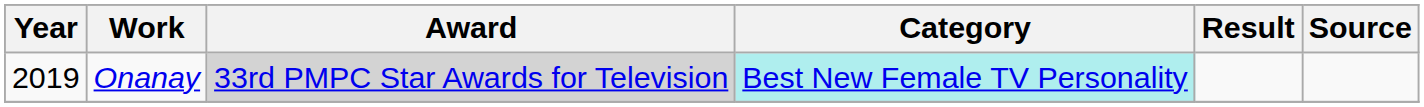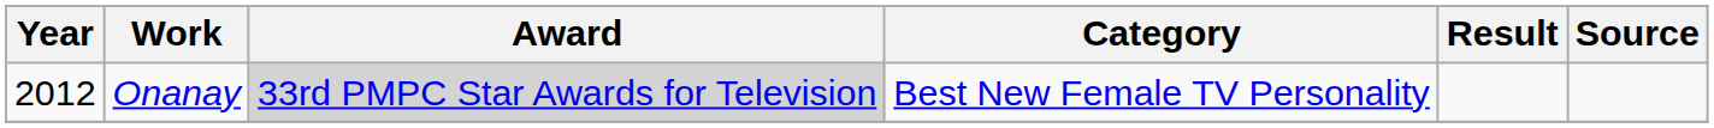 <table class="wikitable">
 <tr>
 <th>Year</th>
 <th>Work</th>
 <th>Award</th>
 <th>Category</th>
 <th>Result</th>
 <th>Source </th>
 </tr>
 <tr>
-<td>2019</td>
+<td>2012</td>
 <td><em><a href='#'>Onanay</a></em></td>
 <td style="background: lightgrey;"><a href='#'>33rd PMPC Star Awards for Television</a></td>
-<td style="background: paleturquoise;"><a href='#'>Best New Female TV Personality</a></td>
+<td><a href='#'>Best New Female TV Personality</a></td>
 <td></td>
 <td></td>
 </tr>
 <tr>
 </tr>
 </table>
